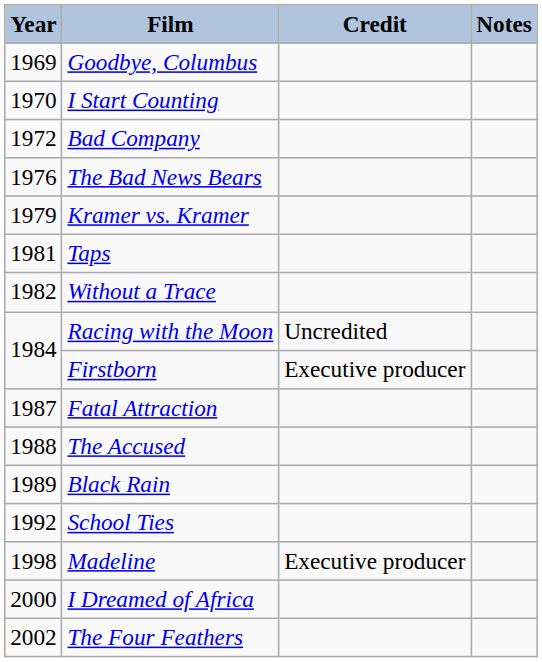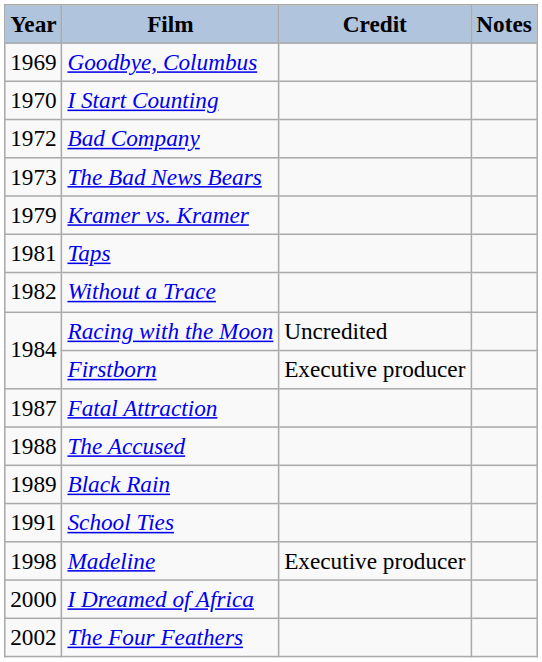 <table class="wikitable" style="font-size:95%;">
 <tr>
 <th style="background:#B0C4DE;">Year</th>
 <th style="background:#B0C4DE;">Film</th>
 <th style="background:#B0C4DE;">Credit</th>
 <th style="background:#B0C4DE;">Notes</th>
 </tr>
 <tr>
 <td>1969</td>
 <td><em><a href='#'>Goodbye, Columbus</a></em></td>
 <td></td>
 <td></td>
 </tr>
 <tr>
 <td>1970</td>
 <td><em><a href='#'>I Start Counting</a></em></td>
 <td></td>
 <td></td>
 </tr>
 <tr>
 <td>1972</td>
 <td><em><a href='#'>Bad Company</a></em></td>
 <td></td>
 <td></td>
 </tr>
 <tr>
-<td>1976</td>
+<td>1973</td>
 <td><em><a href='#'>The Bad News Bears</a></em></td>
 <td></td>
 <td></td>
 </tr>
 <tr>
 <td>1979</td>
 <td><em><a href='#'>Kramer vs. Kramer</a></em></td>
 <td></td>
 <td></td>
 </tr>
 <tr>
 <td>1981</td>
 <td><em><a href='#'>Taps</a></em></td>
 <td></td>
 <td></td>
 </tr>
 <tr>
 <td>1982</td>
 <td><em><a href='#'>Without a Trace</a></em></td>
 <td></td>
 <td></td>
 </tr>
 <tr>
 <td rowspan=2>1984</td>
 <td><em><a href='#'>Racing with the Moon</a></em></td>
 <td>Uncredited</td>
 <td></td>
 </tr>
 <tr>
 <td><em><a href='#'>Firstborn</a></em></td>
 <td>Executive producer</td>
 <td></td>
 </tr>
 <tr>
 <td>1987</td>
 <td><em><a href='#'>Fatal Attraction</a></em></td>
 <td></td>
 <td></td>
 </tr>
 <tr>
 <td>1988</td>
 <td><em><a href='#'>The Accused</a></em></td>
 <td></td>
 <td></td>
 </tr>
 <tr>
 <td>1989</td>
 <td><em><a href='#'>Black Rain</a></em></td>
 <td></td>
 <td></td>
 </tr>
 <tr>
-<td>1992</td>
+<td>1991</td>
 <td><em><a href='#'>School Ties</a></em></td>
 <td></td>
 <td></td>
 </tr>
 <tr>
 <td>1998</td>
 <td><em><a href='#'>Madeline</a></em></td>
 <td>Executive producer</td>
 <td></td>
 </tr>
 <tr>
 <td>2000</td>
 <td><em><a href='#'>I Dreamed of Africa</a></em></td>
 <td></td>
 <td></td>
 </tr>
 <tr>
 <td>2002</td>
 <td><em><a href='#'>The Four Feathers</a></em></td>
 <td></td>
 <td></td>
 </tr>
 </table>
